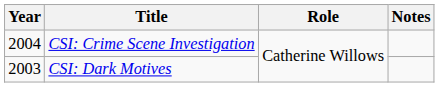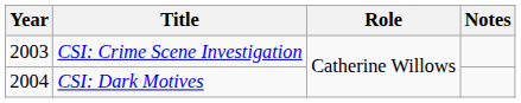 <table class="wikitable sortable">
 <tr>
 <th>Year</th>
 <th>Title</th>
 <th>Role</th>
 <th>Notes</th>
 </tr>
 <tr>
-<td>2004</td>
+<td>2003</td>
 <td><em><a href='#'>CSI: Crime Scene Investigation</a></em></td>
 <td rowspan=2>Catherine Willows</td>
 <td></td>
 </tr>
 <tr>
-<td>2003</td>
+<td>2004</td>
 <td><em><a href='#'>CSI: Dark Motives</a></em></td>
 <td></td>
 </tr>
 </table>
